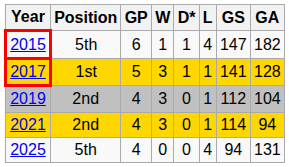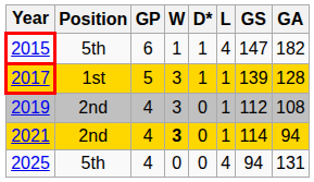 <table class="wikitable" style="text-align: center;">
 <tr>
 <th>Year</th>
 <th>Position</th>
 <th>GP</th>
 <th>W</th>
 <th>D*</th>
 <th>L</th>
 <th>GS</th>
 <th>GA</th>
 </tr>
 <tr>
 <td style="border: 3px solid red"> <a href='#'>2015</a></td>
 <td>5th</td>
 <td>6</td>
 <td>1</td>
 <td>1</td>
 <td>4</td>
 <td>147</td>
 <td>182</td>
 </tr>
 <tr style="background:gold;">
 <td style="border: 3px solid red"> <a href='#'>2017</a></td>
 <td>1st</td>
 <td>5</td>
 <td>3</td>
 <td>1</td>
 <td>1</td>
-<td>141</td>
+<td>139</td>
 <td>128</td>
 </tr>
 <tr style="background:silver;">
 <td> <a href='#'>2019</a></td>
 <td>2nd</td>
 <td>4</td>
 <td>3</td>
 <td>0</td>
 <td>1</td>
 <td>112</td>
-<td>104</td>
+<td>108</td>
 </tr>
 <tr style="background:gold;">
 <td> <a href='#'>2021</a></td>
 <td>2nd</td>
 <td>4</td>
-<td>3</td>
+<td><strong>3</strong></td>
 <td>0</td>
 <td>1</td>
 <td>114</td>
 <td>94</td>
 </tr>
 <tr>
 <td> <a href='#'>2025</a></td>
 <td>5th</td>
 <td>4</td>
 <td>0</td>
 <td>0</td>
 <td>4</td>
 <td>94</td>
 <td>131</td>
 </tr>
 </table>
